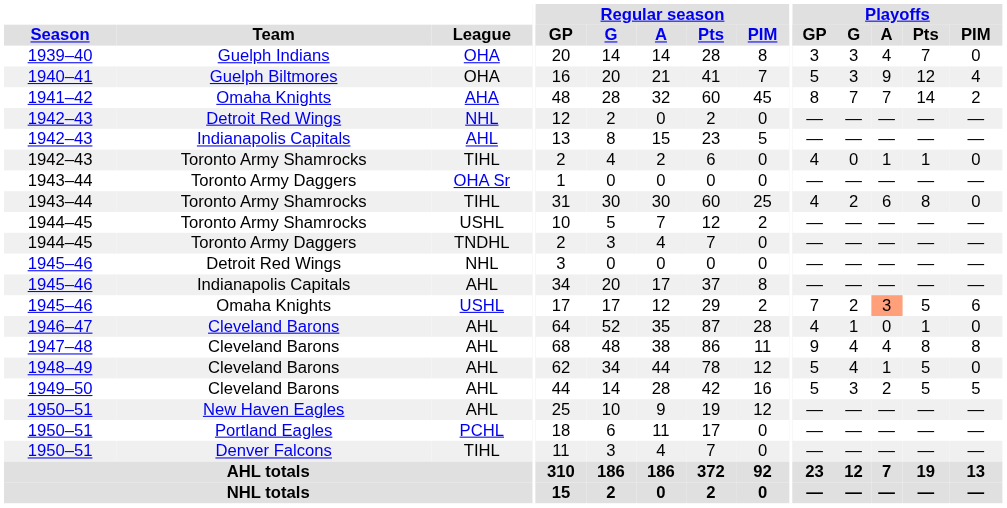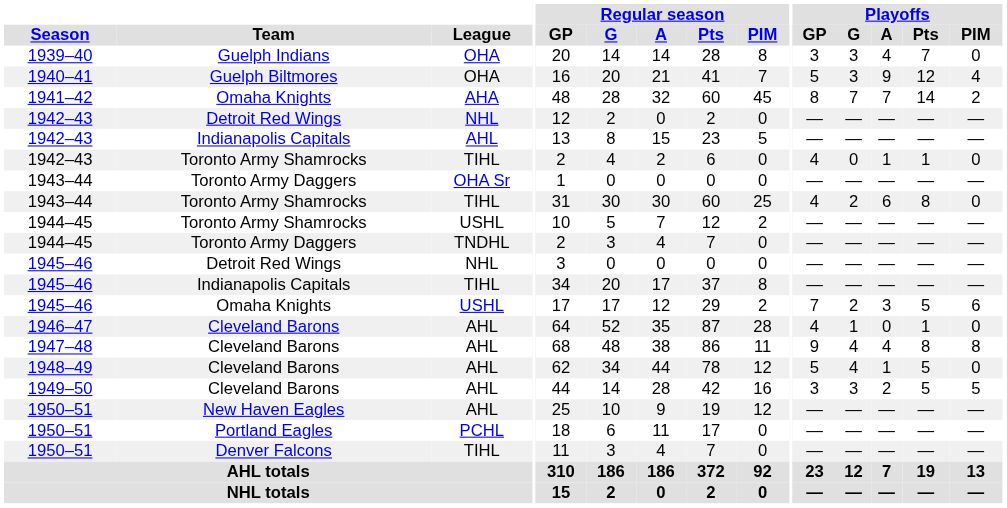 <table border="0" cellpadding="1" cellspacing="0" style="text-align:center; width:60em">
 <tr bgcolor="#e0e0e0">
 <th colspan="3" bgcolor="#ffffff"></th>
 <th rowspan="100" bgcolor="#ffffff"></th>
 <th colspan="5"><a href='#'>Regular season</a></th>
 <th rowspan="100" bgcolor="#ffffff"></th>
 <th colspan="5"><a href='#'>Playoffs</a></th>
 </tr>
 <tr bgcolor="#e0e0e0">
 <th><a href='#'>Season</a></th>
 <th>Team</th>
 <th>League</th>
 <th>GP</th>
 <th><a href='#'>G</a></th>
 <th><a href='#'>A</a></th>
 <th><a href='#'>Pts</a></th>
 <th><a href='#'>PIM</a></th>
 <th>GP</th>
 <th>G</th>
 <th>A</th>
 <th>Pts</th>
 <th>PIM</th>
 </tr>
 <tr>
 <td><a href='#'>1939–40</a></td>
 <td><a href='#'>Guelph Indians</a></td>
 <td><a href='#'>OHA</a></td>
 <td>20</td>
 <td>14</td>
 <td>14</td>
 <td>28</td>
 <td>8</td>
 <td>3</td>
 <td>3</td>
 <td>4</td>
 <td>7</td>
 <td>0</td>
 </tr>
 <tr bgcolor="#f0f0f0">
 <td><a href='#'>1940–41</a></td>
 <td><a href='#'>Guelph Biltmores</a></td>
 <td>OHA</td>
 <td>16</td>
 <td>20</td>
 <td>21</td>
 <td>41</td>
 <td>7</td>
 <td>5</td>
 <td>3</td>
 <td>9</td>
 <td>12</td>
 <td>4</td>
 </tr>
 <tr>
 <td><a href='#'>1941–42</a></td>
 <td><a href='#'>Omaha Knights</a></td>
 <td><a href='#'>AHA</a></td>
 <td>48</td>
 <td>28</td>
 <td>32</td>
 <td>60</td>
 <td>45</td>
 <td>8</td>
 <td>7</td>
 <td>7</td>
 <td>14</td>
 <td>2</td>
 </tr>
 <tr bgcolor="#f0f0f0">
 <td><a href='#'>1942–43</a></td>
 <td><a href='#'>Detroit Red Wings</a></td>
 <td><a href='#'>NHL</a></td>
 <td>12</td>
 <td>2</td>
 <td>0</td>
 <td>2</td>
 <td>0</td>
 <td>—</td>
 <td>—</td>
 <td>—</td>
 <td>—</td>
 <td>—</td>
 </tr>
 <tr>
 <td><a href='#'>1942–43</a></td>
 <td><a href='#'>Indianapolis Capitals</a></td>
 <td><a href='#'>AHL</a></td>
 <td>13</td>
 <td>8</td>
 <td>15</td>
 <td>23</td>
 <td>5</td>
 <td>—</td>
 <td>—</td>
 <td>—</td>
 <td>—</td>
 <td>—</td>
 </tr>
 <tr bgcolor="#f0f0f0">
 <td>1942–43</td>
 <td>Toronto Army Shamrocks</td>
 <td>TIHL</td>
 <td>2</td>
 <td>4</td>
 <td>2</td>
 <td>6</td>
 <td>0</td>
 <td>4</td>
 <td>0</td>
 <td>1</td>
 <td>1</td>
 <td>0</td>
 </tr>
 <tr>
 <td>1943–44</td>
 <td>Toronto Army Daggers</td>
 <td><a href='#'>OHA Sr</a></td>
 <td>1</td>
 <td>0</td>
 <td>0</td>
 <td>0</td>
 <td>0</td>
 <td>—</td>
 <td>—</td>
 <td>—</td>
 <td>—</td>
 <td>—</td>
 </tr>
 <tr bgcolor="#f0f0f0">
 <td>1943–44</td>
 <td>Toronto Army Shamrocks</td>
 <td>TIHL</td>
 <td>31</td>
 <td>30</td>
 <td>30</td>
 <td>60</td>
 <td>25</td>
 <td>4</td>
 <td>2</td>
 <td>6</td>
 <td>8</td>
 <td>0</td>
 </tr>
 <tr>
 <td>1944–45</td>
 <td>Toronto Army Shamrocks</td>
 <td>USHL</td>
 <td>10</td>
 <td>5</td>
 <td>7</td>
 <td>12</td>
 <td>2</td>
 <td>—</td>
 <td>—</td>
 <td>—</td>
 <td>—</td>
 <td>—</td>
 </tr>
 <tr bgcolor="#f0f0f0">
 <td>1944–45</td>
 <td>Toronto Army Daggers</td>
 <td>TNDHL</td>
 <td>2</td>
 <td>3</td>
 <td>4</td>
 <td>7</td>
 <td>0</td>
 <td>—</td>
 <td>—</td>
 <td>—</td>
 <td>—</td>
 <td>—</td>
 </tr>
 <tr>
 <td><a href='#'>1945–46</a></td>
 <td>Detroit Red Wings</td>
 <td>NHL</td>
 <td>3</td>
 <td>0</td>
 <td>0</td>
 <td>0</td>
 <td>0</td>
 <td>—</td>
 <td>—</td>
 <td>—</td>
 <td>—</td>
 <td>—</td>
 </tr>
 <tr bgcolor="#f0f0f0">
 <td><a href='#'>1945–46</a></td>
 <td>Indianapolis Capitals</td>
-<td>AHL</td>
+<td>TIHL</td>
 <td>34</td>
 <td>20</td>
 <td>17</td>
 <td>37</td>
 <td>8</td>
 <td>—</td>
 <td>—</td>
 <td>—</td>
 <td>—</td>
 <td>—</td>
 </tr>
 <tr>
 <td><a href='#'>1945–46</a></td>
 <td>Omaha Knights</td>
 <td><a href='#'>USHL</a></td>
 <td>17</td>
 <td>17</td>
 <td>12</td>
 <td>29</td>
 <td>2</td>
 <td>7</td>
 <td>2</td>
-<td style="background: lightsalmon;">3</td>
+<td>3</td>
 <td>5</td>
 <td>6</td>
 </tr>
 <tr bgcolor="#f0f0f0">
 <td><a href='#'>1946–47</a></td>
 <td><a href='#'>Cleveland Barons</a></td>
 <td>AHL</td>
 <td>64</td>
 <td>52</td>
 <td>35</td>
 <td>87</td>
 <td>28</td>
 <td>4</td>
 <td>1</td>
 <td>0</td>
 <td>1</td>
 <td>0</td>
 </tr>
 <tr>
 <td><a href='#'>1947–48</a></td>
 <td>Cleveland Barons</td>
 <td>AHL</td>
 <td>68</td>
 <td>48</td>
 <td>38</td>
 <td>86</td>
 <td>11</td>
 <td>9</td>
 <td>4</td>
 <td>4</td>
 <td>8</td>
 <td>8</td>
 </tr>
 <tr bgcolor="#f0f0f0">
 <td><a href='#'>1948–49</a></td>
 <td>Cleveland Barons</td>
 <td>AHL</td>
 <td>62</td>
 <td>34</td>
 <td>44</td>
 <td>78</td>
 <td>12</td>
 <td>5</td>
 <td>4</td>
 <td>1</td>
 <td>5</td>
 <td>0</td>
 </tr>
 <tr>
 <td><a href='#'>1949–50</a></td>
 <td>Cleveland Barons</td>
 <td>AHL</td>
 <td>44</td>
 <td>14</td>
 <td>28</td>
 <td>42</td>
 <td>16</td>
-<td>5</td>
+<td>3</td>
 <td>3</td>
 <td>2</td>
 <td>5</td>
 <td>5</td>
 </tr>
 <tr bgcolor="#f0f0f0">
 <td><a href='#'>1950–51</a></td>
 <td><a href='#'>New Haven Eagles</a></td>
 <td>AHL</td>
 <td>25</td>
 <td>10</td>
 <td>9</td>
 <td>19</td>
 <td>12</td>
 <td>—</td>
 <td>—</td>
 <td>—</td>
 <td>—</td>
 <td>—</td>
 </tr>
 <tr>
 <td><a href='#'>1950–51</a></td>
 <td><a href='#'>Portland Eagles</a></td>
 <td><a href='#'>PCHL</a></td>
 <td>18</td>
 <td>6</td>
 <td>11</td>
 <td>17</td>
 <td>0</td>
 <td>—</td>
 <td>—</td>
 <td>—</td>
 <td>—</td>
 <td>—</td>
 </tr>
 <tr bgcolor="#f0f0f0">
 <td><a href='#'>1950–51</a></td>
 <td><a href='#'>Denver Falcons</a></td>
 <td>TIHL</td>
 <td>11</td>
 <td>3</td>
 <td>4</td>
 <td>7</td>
 <td>0</td>
 <td>—</td>
 <td>—</td>
 <td>—</td>
 <td>—</td>
 <td>—</td>
 </tr>
 <tr bgcolor="#e0e0e0">
 <th colspan="3">AHL totals</th>
 <th>310</th>
 <th>186</th>
 <th>186</th>
 <th>372</th>
 <th>92</th>
 <th>23</th>
 <th>12</th>
 <th>7</th>
 <th>19</th>
 <th>13</th>
 </tr>
 <tr bgcolor="#e0e0e0">
 <th colspan="3">NHL totals</th>
 <th>15</th>
 <th>2</th>
 <th>0</th>
 <th>2</th>
 <th>0</th>
 <th>—</th>
 <th>—</th>
 <th>—</th>
 <th>—</th>
 <th>—</th>
 </tr>
 </table>
